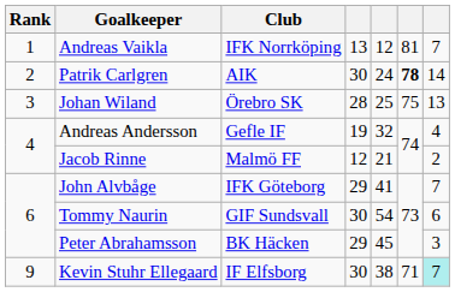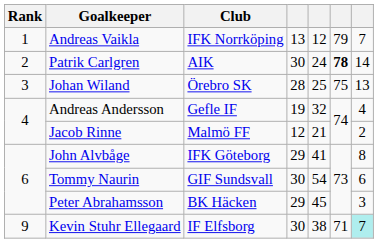 <table class="wikitable sortable" style="text-align:center">
 <tr>
 <th>Rank</th>
 <th>Goalkeeper</th>
 <th>Club<br></th>
 <th></th>
 <th></th>
 <th></th>
 <th></th>
 </tr>
 <tr>
 <td>1</td>
 <td align="left"> <a href='#'>Andreas Vaikla</a></td>
 <td align="left"><a href='#'>IFK Norrköping</a></td>
 <td>13</td>
 <td>12</td>
-<td>81</td>
+<td>79</td>
 <td>7</td>
 </tr>
 <tr>
 <td>2</td>
 <td align="left"> <a href='#'>Patrik Carlgren</a></td>
 <td align="left"><a href='#'>AIK</a></td>
 <td>30</td>
 <td>24</td>
 <td><strong>78</strong></td>
 <td>14</td>
 </tr>
 <tr>
 <td>3</td>
 <td align="left"> <a href='#'>Johan Wiland</a></td>
 <td align="left"><a href='#'>Örebro SK</a></td>
 <td>28</td>
 <td>25</td>
 <td>75</td>
 <td>13</td>
 </tr>
 <tr>
 <td rowspan="2">4</td>
 <td align="left"> Andreas Andersson</td>
 <td align="left"><a href='#'>Gefle IF</a></td>
 <td>19</td>
 <td>32</td>
 <td rowspan="2">74</td>
 <td>4</td>
 </tr>
 <tr>
 <td align="left"> <a href='#'>Jacob Rinne</a></td>
 <td align="left"><a href='#'>Malmö FF</a></td>
 <td>12</td>
 <td>21</td>
 <td>2</td>
 </tr>
 <tr>
 <td rowspan="3">6</td>
 <td align="left"> <a href='#'>John Alvbåge</a></td>
 <td align="left"><a href='#'>IFK Göteborg</a></td>
 <td>29</td>
 <td>41</td>
 <td rowspan="3">73</td>
-<td>7</td>
+<td>8</td>
 </tr>
 <tr>
 <td align="left"> <a href='#'>Tommy Naurin</a></td>
 <td align="left"><a href='#'>GIF Sundsvall</a></td>
 <td>30</td>
 <td>54</td>
 <td>6</td>
 </tr>
 <tr>
 <td align="left"> <a href='#'>Peter Abrahamsson</a></td>
 <td align="left"><a href='#'>BK Häcken</a></td>
 <td>29</td>
 <td>45</td>
 <td>3</td>
 </tr>
 <tr>
 <td>9</td>
 <td align="left"> <a href='#'>Kevin Stuhr Ellegaard</a></td>
 <td align="left"><a href='#'>IF Elfsborg</a></td>
 <td>30</td>
 <td>38</td>
 <td>71</td>
 <td style="background: paleturquoise;">7</td>
 </tr>
 </table>
